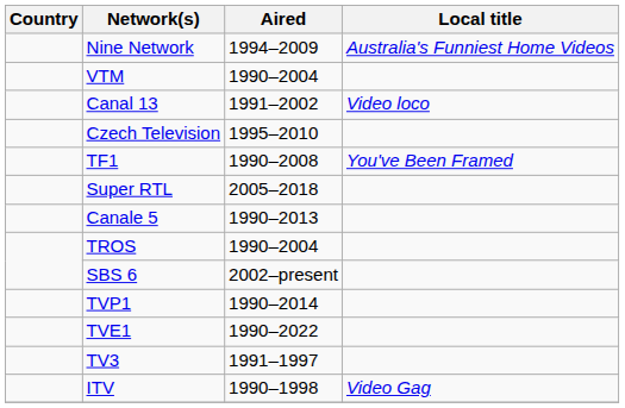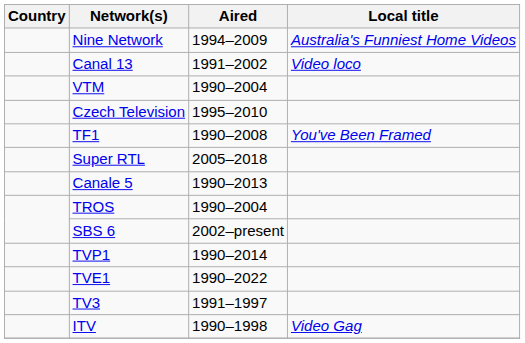 <table class="wikitable">
 <tr>
 <th>Country</th>
 <th>Network(s)</th>
 <th>Aired</th>
 <th>Local title</th>
 </tr>
 <tr>
 <td></td>
 <td><a href='#'>Nine Network</a></td>
 <td>1994–2009</td>
 <td><em><a href='#'>Australia's Funniest Home Videos</a></em></td>
 </tr>
 <tr>
 <td></td>
+<td><a href='#'>Canal 13</a></td>
+<td>1991–2002</td>
+<td><em><a href='#'>Video loco</a></em></td>
+</tr>
+<tr>
+<td></td>
 <td><a href='#'>VTM</a></td>
 <td>1990–2004</td>
 <td><em></em></td>
-</tr>
-<tr>
-<td></td>
-<td><a href='#'>Canal 13</a></td>
-<td>1991–2002</td>
-<td><em><a href='#'>Video loco</a></em></td>
 </tr>
 <tr>
 <td></td>
 <td><a href='#'>Czech Television</a></td>
 <td>1995–2010</td>
 <td><em></em></td>
 </tr>
 <tr>
 <td></td>
 <td><a href='#'>TF1</a></td>
 <td>1990–2008</td>
 <td><em><a href='#'>You've Been Framed</a></em></td>
 </tr>
 <tr>
 <td></td>
 <td><a href='#'>Super RTL</a></td>
 <td>2005–2018</td>
 <td><em></em></td>
 </tr>
 <tr>
 <td></td>
 <td><a href='#'>Canale 5</a></td>
 <td>1990–2013</td>
 <td><em></em></td>
 </tr>
 <tr>
 <td rowspan="2"></td>
 <td><a href='#'>TROS</a></td>
 <td>1990–2004</td>
 <td><em></em></td>
 </tr>
 <tr>
 <td><a href='#'>SBS 6</a></td>
 <td>2002–present</td>
 <td><em></em></td>
 </tr>
 <tr>
 <td></td>
 <td><a href='#'>TVP1</a></td>
 <td>1990–2014</td>
 <td><em></em></td>
 </tr>
 <tr>
 <td></td>
 <td><a href='#'>TVE1</a></td>
 <td>1990–2022</td>
 <td><em></em></td>
 </tr>
 <tr>
 <td></td>
 <td><a href='#'>TV3</a></td>
 <td>1991–1997</td>
 <td><em></em></td>
 </tr>
 <tr>
 <td></td>
 <td><a href='#'>ITV</a></td>
 <td>1990–1998</td>
 <td><em><a href='#'>Video Gag</a></em></td>
 </tr>
 <tr>
 </tr>
 </table>
